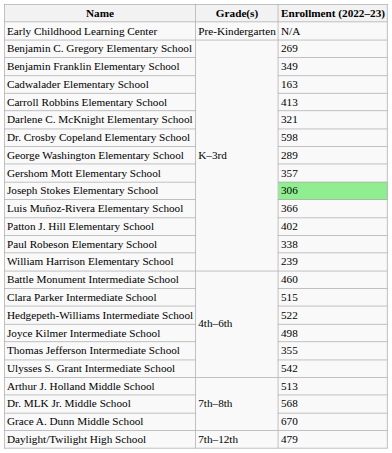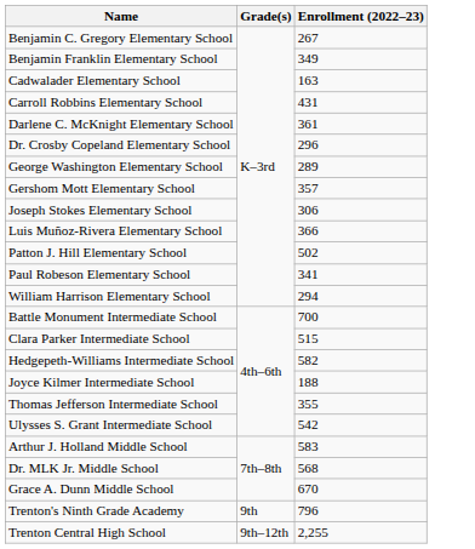 <table class="wikitable sortable">
 <tr>
 <th>Name</th>
 <th>Grade(s)</th>
 <th>Enrollment (2022–23)</th>
 </tr>
 <tr>
-<td>Early Childhood Learning Center</td>
-<td>Pre-Kindergarten</td>
-<td>N/A</td>
-</tr>
-<tr>
 <td>Benjamin C. Gregory Elementary School</td>
 <td rowspan=13>K–3rd</td>
-<td>269</td>
+<td>267</td>
 </tr>
 <tr>
 <td>Benjamin Franklin Elementary School</td>
 <td>349</td>
 </tr>
 <tr>
 <td>Cadwalader Elementary School</td>
 <td>163</td>
 </tr>
 <tr>
 <td>Carroll Robbins Elementary School</td>
-<td>413</td>
+<td>431</td>
 </tr>
 <tr>
 <td>Darlene C. McKnight Elementary School</td>
-<td>321</td>
+<td>361</td>
 </tr>
 <tr>
 <td>Dr. Crosby Copeland Elementary School</td>
-<td>598</td>
+<td>296</td>
 </tr>
 <tr>
 <td>George Washington Elementary School</td>
 <td>289</td>
 </tr>
 <tr>
 <td>Gershom Mott Elementary School</td>
 <td>357</td>
 </tr>
 <tr>
 <td>Joseph Stokes Elementary School</td>
-<td style="background: lightgreen;">306</td>
+<td>306</td>
 </tr>
 <tr>
 <td>Luis Muñoz-Rivera Elementary School</td>
 <td>366</td>
 </tr>
 <tr>
 <td>Patton J. Hill Elementary School</td>
-<td>402</td>
+<td>502</td>
 </tr>
 <tr>
 <td>Paul Robeson Elementary School</td>
-<td>338</td>
+<td>341</td>
 </tr>
 <tr>
 <td>William Harrison Elementary School</td>
-<td>239</td>
+<td>294</td>
 </tr>
 <tr>
 <td>Battle Monument Intermediate School</td>
 <td rowspan=6>4th–6th</td>
-<td>460</td>
+<td>700</td>
 </tr>
 <tr>
 <td>Clara Parker Intermediate School</td>
 <td>515</td>
 </tr>
 <tr>
 <td>Hedgepeth-Williams Intermediate School</td>
-<td>522</td>
+<td>582</td>
 </tr>
 <tr>
 <td>Joyce Kilmer Intermediate School</td>
-<td>498</td>
+<td>188</td>
 </tr>
 <tr>
 <td>Thomas Jefferson Intermediate School</td>
 <td>355</td>
 </tr>
 <tr>
 <td>Ulysses S. Grant Intermediate School</td>
 <td>542</td>
 </tr>
 <tr>
 <td>Arthur J. Holland Middle School</td>
 <td rowspan=3>7th–8th</td>
-<td>513</td>
+<td>583</td>
 </tr>
 <tr>
 <td>Dr. MLK Jr. Middle School</td>
 <td>568</td>
 </tr>
 <tr>
 <td>Grace A. Dunn Middle School</td>
 <td>670</td>
 </tr>
 <tr>
-<td>Daylight/Twilight High School</td>
-<td>7th–12th</td>
-<td>479</td>
+<td>Trenton's Ninth Grade Academy</td>
+<td>9th</td>
+<td>796</td>
+</tr>
+<tr>
+<td>Trenton Central High School</td>
+<td>9th–12th</td>
+<td>2,255</td>
 </tr>
 </table>
